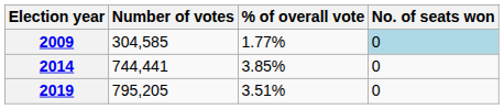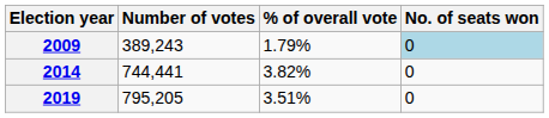 <table class="wikitable">
 <tr>
 <th>Election year</th>
 <th>Number of votes</th>
 <th>% of overall vote</th>
 <th>No. of seats won</th>
 </tr>
 <tr>
 <th><a href='#'>2009</a></th>
-<td>304,585</td>
-<td>1.77%</td>
+<td>389,243</td>
+<td>1.79%</td>
 <td style="background: lightblue;">0</td>
 </tr>
 <tr>
 <th><a href='#'>2014</a></th>
 <td>744,441</td>
-<td>3.85%</td>
+<td>3.82%</td>
 <td>0</td>
 </tr>
 <tr>
 <th><a href='#'>2019</a></th>
 <td>795,205</td>
 <td>3.51%</td>
 <td>0</td>
 </tr>
 </table>
